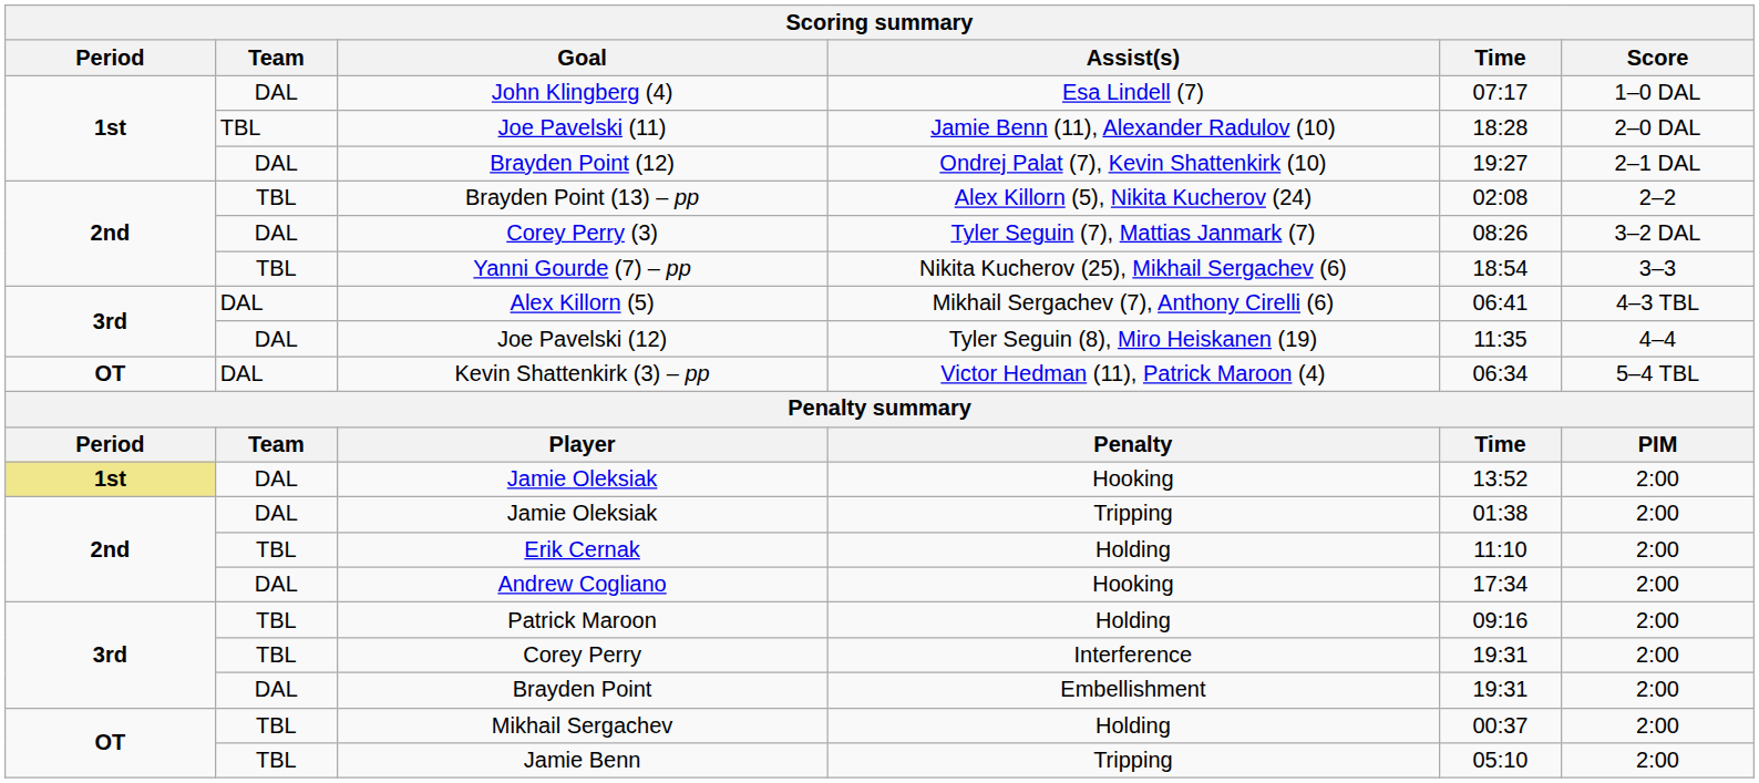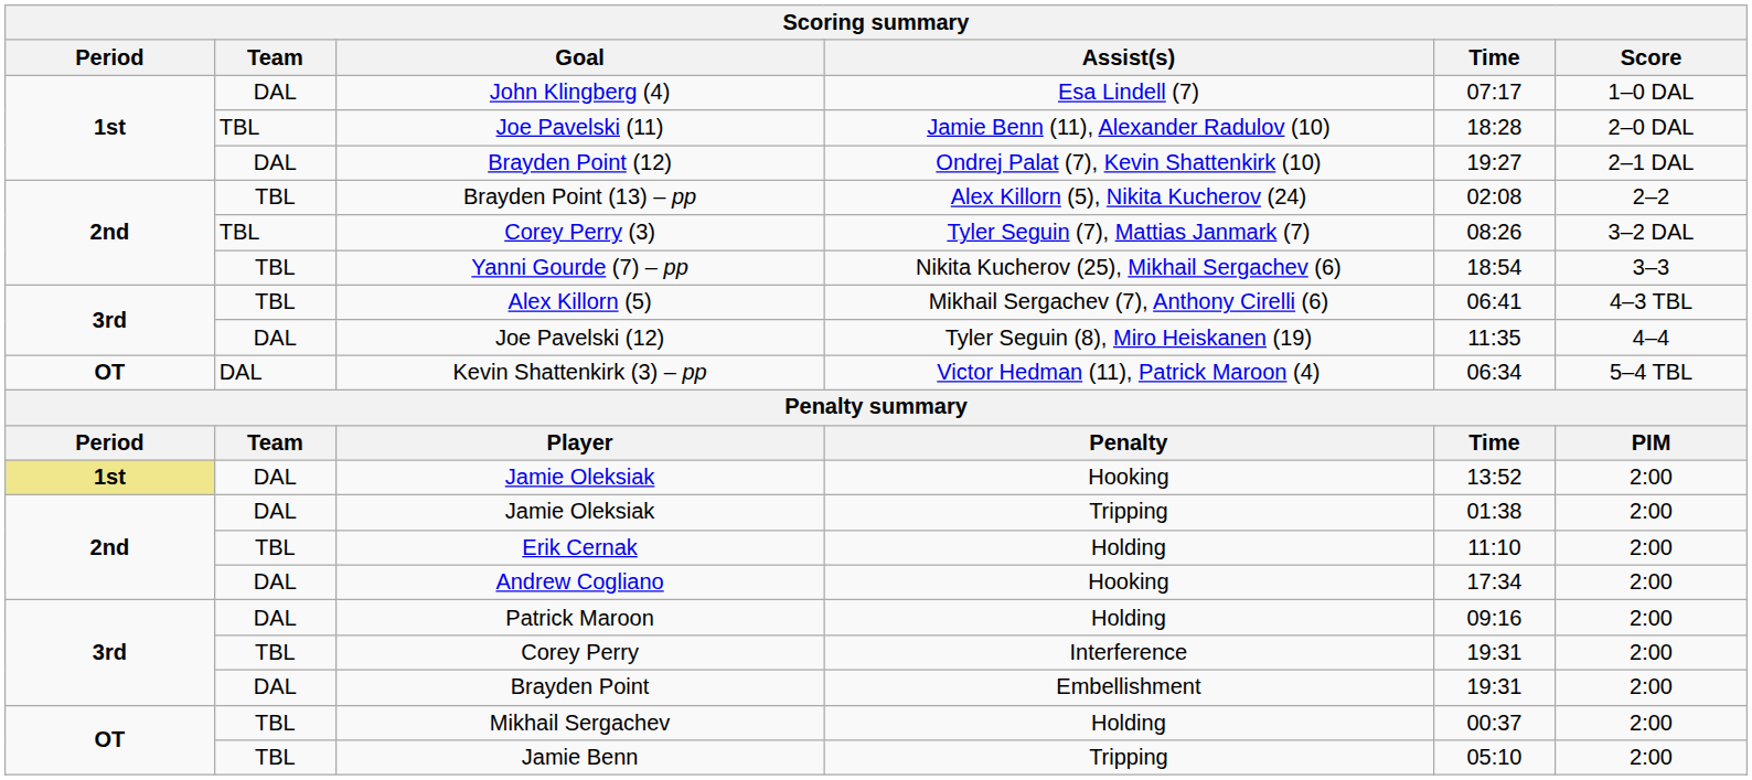 <table style="width:100%;" class="wikitable">
 <tr>
 <th colspan="6">Scoring summary</th>
 </tr>
 <tr>
 <th style="width:12%;">Period</th>
 <th style="width:7%;">Team</th>
 <th style="width:28%;">Goal</th>
 <th style="width:35%;">Assist(s)</th>
 <th style="width:7%;">Time</th>
 <th style="width:11%;">Score</th>
 </tr>
 <tr>
 <td style="text-align:center;" rowspan="3"><strong>1st</strong></td>
 <td style="text-align:center;">DAL</td>
 <td style="text-align:center;"><a href='#'>John Klingberg</a> (4)</td>
 <td style="text-align:center;"><a href='#'>Esa Lindell</a> (7)</td>
 <td style="text-align:center;">07:17</td>
 <td style="text-align:center;">1–0 DAL</td>
 </tr>
 <tr>
 <td>TBL</td>
 <td style="text-align:center;"><a href='#'>Joe Pavelski</a> (11)</td>
 <td style="text-align:center;"><a href='#'>Jamie Benn</a> (11), <a href='#'>Alexander Radulov</a> (10)</td>
 <td style="text-align:center;">18:28</td>
 <td style="text-align:center;">2–0 DAL</td>
 </tr>
 <tr>
 <td style="text-align:center;">DAL</td>
 <td style="text-align:center;"><a href='#'>Brayden Point</a> (12)</td>
 <td style="text-align:center;"><a href='#'>Ondrej Palat</a> (7), <a href='#'>Kevin Shattenkirk</a> (10)</td>
 <td style="text-align:center;">19:27</td>
 <td style="text-align:center;">2–1 DAL</td>
 </tr>
 <tr>
 <td style="text-align:center;" rowspan="3"><strong>2nd</strong></td>
 <td style="text-align:center;">TBL</td>
 <td style="text-align:center;">Brayden Point (13) – <em>pp</em></td>
 <td style="text-align:center;"><a href='#'>Alex Killorn</a> (5), <a href='#'>Nikita Kucherov</a> (24)</td>
 <td style="text-align:center;">02:08</td>
 <td style="text-align:center;">2–2</td>
 </tr>
 <tr>
-<td style="text-align:center;">DAL</td>
+<td>TBL</td>
 <td style="text-align:center;"><a href='#'>Corey Perry</a> (3)</td>
 <td style="text-align:center;"><a href='#'>Tyler Seguin</a> (7), <a href='#'>Mattias Janmark</a> (7)</td>
 <td style="text-align:center;">08:26</td>
 <td style="text-align:center;">3–2 DAL</td>
 </tr>
 <tr>
 <td style="text-align:center;">TBL</td>
 <td style="text-align:center;"><a href='#'>Yanni Gourde</a> (7) – <em>pp</em></td>
 <td style="text-align:center;">Nikita Kucherov (25), <a href='#'>Mikhail Sergachev</a> (6)</td>
 <td style="text-align:center;">18:54</td>
 <td style="text-align:center;">3–3</td>
 </tr>
 <tr>
 <td style="text-align:center;" rowspan="2"><strong>3rd</strong></td>
-<td>DAL</td>
+<td style="text-align:center;">TBL</td>
 <td style="text-align:center;"><a href='#'>Alex Killorn</a> (5)</td>
 <td style="text-align:center;">Mikhail Sergachev (7), <a href='#'>Anthony Cirelli</a> (6)</td>
 <td style="text-align:center;">06:41</td>
 <td style="text-align:center;">4–3 TBL</td>
 </tr>
 <tr>
 <td style="text-align:center;">DAL</td>
 <td style="text-align:center;">Joe Pavelski (12)</td>
 <td style="text-align:center;">Tyler Seguin (8), <a href='#'>Miro Heiskanen</a> (19)</td>
 <td style="text-align:center;">11:35</td>
 <td style="text-align:center;">4–4</td>
 </tr>
 <tr>
 <td style="text-align:center;" rowspan="1"><strong>OT</strong></td>
 <td>DAL</td>
 <td style="text-align:center;">Kevin Shattenkirk (3) – <em>pp</em></td>
 <td style="text-align:center;"><a href='#'>Victor Hedman</a> (11), <a href='#'>Patrick Maroon</a> (4)</td>
 <td style="text-align:center;">06:34</td>
 <td style="text-align:center;">5–4 TBL</td>
 </tr>
 <tr>
 <th colspan="6">Penalty summary</th>
 </tr>
 <tr>
 <th style="width:12%;">Period</th>
 <th style="width:7%;">Team</th>
 <th style="width:28%;">Player</th>
 <th style="width:35%;">Penalty</th>
 <th style="width:7%;">Time</th>
 <th style="width:11%;">PIM</th>
 </tr>
 <tr style="text-align:center;">
 <td rowspan="1" style="background: khaki;"><strong>1st</strong></td>
 <td>DAL</td>
 <td><a href='#'>Jamie Oleksiak</a></td>
 <td>Hooking</td>
 <td>13:52</td>
 <td>2:00</td>
 </tr>
 <tr style="text-align:center;">
 <td rowspan="3"><strong>2nd</strong></td>
 <td>DAL</td>
 <td>Jamie Oleksiak</td>
 <td>Tripping</td>
 <td>01:38</td>
 <td>2:00</td>
 </tr>
 <tr style="text-align:center;">
 <td>TBL</td>
 <td><a href='#'>Erik Cernak</a></td>
 <td>Holding</td>
 <td>11:10</td>
 <td>2:00</td>
 </tr>
 <tr style="text-align:center;">
 <td>DAL</td>
 <td><a href='#'>Andrew Cogliano</a></td>
 <td>Hooking</td>
 <td>17:34</td>
 <td>2:00</td>
 </tr>
 <tr style="text-align:center;">
 <td rowspan="3"><strong>3rd</strong></td>
-<td>TBL</td>
+<td style="text-align:center;">DAL</td>
 <td>Patrick Maroon</td>
 <td>Holding</td>
 <td>09:16</td>
 <td>2:00</td>
 </tr>
 <tr style="text-align:center;">
 <td style="text-align:center;">TBL</td>
 <td>Corey Perry</td>
 <td>Interference</td>
 <td>19:31</td>
 <td>2:00</td>
 </tr>
 <tr style="text-align:center;">
 <td>DAL</td>
 <td>Brayden Point</td>
 <td>Embellishment</td>
 <td>19:31</td>
 <td>2:00</td>
 </tr>
 <tr style="text-align:center;">
 <td rowspan="2"><strong>OT</strong></td>
 <td>TBL</td>
 <td>Mikhail Sergachev</td>
 <td>Holding</td>
 <td>00:37</td>
 <td>2:00</td>
 </tr>
 <tr style="text-align:center;">
 <td>TBL</td>
 <td>Jamie Benn</td>
 <td>Tripping</td>
 <td>05:10</td>
 <td>2:00</td>
 </tr>
 </table>
